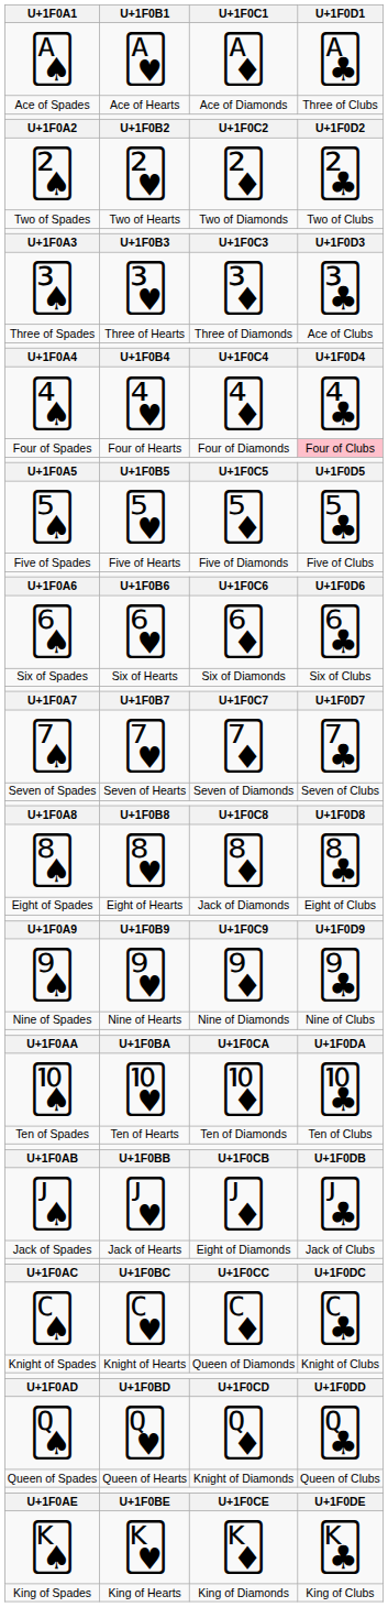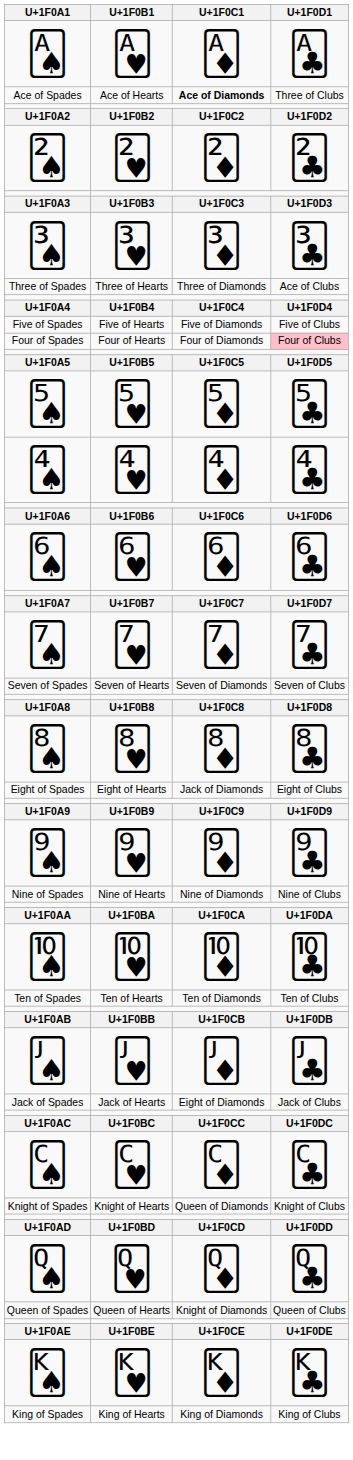 <table class="wikitable unicode" style="text-align:center; font-size:85%;">
 <tr>
 <th>U+1F0A1</th>
 <th>U+1F0B1</th>
 <th>U+1F0C1</th>
 <th>U+1F0D1</th>
 </tr>
 <tr style="font-size:400%;">
 <td>🂡</td>
 <td>🂱</td>
 <td>🃁</td>
 <td>🃑</td>
 </tr>
 <tr>
 <td>Ace of Spades</td>
 <td>Ace of Hearts</td>
-<td>Ace of Diamonds</td>
+<td><strong>Ace of Diamonds</strong></td>
 <td>Three of Clubs</td>
 </tr>
 <tr>
 <td></td>
 </tr>
 <tr>
 <th>U+1F0A2</th>
 <th>U+1F0B2</th>
 <th>U+1F0C2</th>
 <th>U+1F0D2</th>
 </tr>
 <tr style="font-size:400%;">
 <td>🂢</td>
 <td>🂲</td>
 <td>🃂</td>
 <td>🃒</td>
-</tr>
-<tr>
-<td>Two of Spades</td>
-<td>Two of Hearts</td>
-<td>Two of Diamonds</td>
-<td>Two of Clubs</td>
 </tr>
 <tr>
 <td></td>
 </tr>
 <tr>
 <th>U+1F0A3</th>
 <th>U+1F0B3</th>
 <th>U+1F0C3</th>
 <th>U+1F0D3</th>
 </tr>
 <tr style="font-size:400%;">
 <td>🂣</td>
 <td>🂳</td>
 <td>🃃</td>
 <td>🃓</td>
 </tr>
 <tr>
 <td>Three of Spades</td>
 <td>Three of Hearts</td>
 <td>Three of Diamonds</td>
 <td>Ace of Clubs</td>
 </tr>
 <tr>
 <td></td>
 </tr>
 <tr>
 <th>U+1F0A4</th>
 <th>U+1F0B4</th>
 <th>U+1F0C4</th>
 <th>U+1F0D4</th>
 </tr>
-<tr style="font-size:400%;">
-<td>🂤</td>
-<td>🂴</td>
-<td>🃄</td>
-<td>🃔</td>
+<tr>
+<td>Five of Spades</td>
+<td>Five of Hearts</td>
+<td>Five of Diamonds</td>
+<td>Five of Clubs</td>
 </tr>
 <tr>
 <td>Four of Spades</td>
 <td>Four of Hearts</td>
 <td>Four of Diamonds</td>
 <td style="background: pink;">Four of Clubs</td>
 </tr>
 <tr>
 <td></td>
 </tr>
 <tr>
 <th>U+1F0A5</th>
 <th>U+1F0B5</th>
 <th>U+1F0C5</th>
 <th>U+1F0D5</th>
 </tr>
 <tr style="font-size:400%;">
 <td>🂥</td>
 <td>🂵</td>
 <td>🃅</td>
 <td>🃕</td>
 </tr>
-<tr>
-<td>Five of Spades</td>
-<td>Five of Hearts</td>
-<td>Five of Diamonds</td>
-<td>Five of Clubs</td>
+<tr style="font-size:400%;">
+<td>🂤</td>
+<td>🂴</td>
+<td>🃄</td>
+<td>🃔</td>
 </tr>
 <tr>
 <td></td>
 </tr>
 <tr>
 <th>U+1F0A6</th>
 <th>U+1F0B6</th>
 <th>U+1F0C6</th>
 <th>U+1F0D6</th>
 </tr>
 <tr style="font-size:400%;">
 <td>🂦</td>
 <td>🂶</td>
 <td>🃆</td>
 <td>🃖</td>
-</tr>
-<tr>
-<td>Six of Spades</td>
-<td>Six of Hearts</td>
-<td>Six of Diamonds</td>
-<td>Six of Clubs</td>
 </tr>
 <tr>
 <td></td>
 </tr>
 <tr>
 <th>U+1F0A7</th>
 <th>U+1F0B7</th>
 <th>U+1F0C7</th>
 <th>U+1F0D7</th>
 </tr>
 <tr style="font-size:400%;">
 <td>🂧</td>
 <td>🂷</td>
 <td>🃇</td>
 <td>🃗</td>
 </tr>
 <tr>
 <td>Seven of Spades</td>
 <td>Seven of Hearts</td>
 <td>Seven of Diamonds</td>
 <td>Seven of Clubs</td>
 </tr>
 <tr>
 <td></td>
 </tr>
 <tr>
 <th>U+1F0A8</th>
 <th>U+1F0B8</th>
 <th>U+1F0C8</th>
 <th>U+1F0D8</th>
 </tr>
 <tr style="font-size:400%;">
 <td>🂨</td>
 <td>🂸</td>
 <td>🃈</td>
 <td>🃘</td>
 </tr>
 <tr>
 <td>Eight of Spades</td>
 <td>Eight of Hearts</td>
 <td>Jack of Diamonds</td>
 <td>Eight of Clubs</td>
 </tr>
 <tr>
 <td></td>
 </tr>
 <tr>
 <th>U+1F0A9</th>
 <th>U+1F0B9</th>
 <th>U+1F0C9</th>
 <th>U+1F0D9</th>
 </tr>
 <tr style="font-size:400%;">
 <td>🂩</td>
 <td>🂹</td>
 <td>🃉</td>
 <td>🃙</td>
 </tr>
 <tr>
 <td>Nine of Spades</td>
 <td>Nine of Hearts</td>
 <td>Nine of Diamonds</td>
 <td>Nine of Clubs</td>
 </tr>
 <tr>
 <td></td>
 </tr>
 <tr>
 <th>U+1F0AA</th>
 <th>U+1F0BA</th>
 <th>U+1F0CA</th>
 <th>U+1F0DA</th>
 </tr>
 <tr style="font-size:400%;">
 <td>🂪</td>
 <td>🂺</td>
 <td>🃊</td>
 <td>🃚</td>
 </tr>
 <tr>
 <td>Ten of Spades</td>
 <td>Ten of Hearts</td>
 <td>Ten of Diamonds</td>
 <td>Ten of Clubs</td>
 </tr>
 <tr>
 <td></td>
 </tr>
 <tr>
 <th>U+1F0AB</th>
 <th>U+1F0BB</th>
 <th>U+1F0CB</th>
 <th>U+1F0DB</th>
 </tr>
 <tr style="font-size:400%;">
 <td>🂫</td>
 <td>🂻</td>
 <td>🃋</td>
 <td>🃛</td>
 </tr>
 <tr>
 <td>Jack of Spades</td>
 <td>Jack of Hearts</td>
 <td>Eight of Diamonds</td>
 <td>Jack of Clubs</td>
 </tr>
 <tr>
 <td></td>
 </tr>
 <tr>
 <th>U+1F0AC</th>
 <th>U+1F0BC</th>
 <th>U+1F0CC</th>
 <th>U+1F0DC</th>
 </tr>
 <tr style="font-size:400%;">
 <td>🂬</td>
 <td>🂼</td>
 <td>🃌</td>
 <td>🃜</td>
 </tr>
 <tr>
 <td>Knight of Spades</td>
 <td>Knight of Hearts</td>
 <td>Queen of Diamonds</td>
 <td>Knight of Clubs</td>
 </tr>
 <tr>
 <td></td>
 </tr>
 <tr>
 <th>U+1F0AD</th>
 <th>U+1F0BD</th>
 <th>U+1F0CD</th>
 <th>U+1F0DD</th>
 </tr>
 <tr style="font-size:400%;">
 <td>🂭</td>
 <td>🂽</td>
 <td>🃍</td>
 <td>🃝</td>
 </tr>
 <tr>
 <td>Queen of Spades</td>
 <td>Queen of Hearts</td>
 <td>Knight of Diamonds</td>
 <td>Queen of Clubs</td>
 </tr>
 <tr>
 <td></td>
 </tr>
 <tr>
 <th>U+1F0AE</th>
 <th>U+1F0BE</th>
 <th>U+1F0CE</th>
 <th>U+1F0DE</th>
 </tr>
 <tr style="font-size:400%;">
 <td>🂮</td>
 <td>🂾</td>
 <td>🃎</td>
 <td>🃞</td>
 </tr>
 <tr>
 <td>King of Spades</td>
 <td>King of Hearts</td>
 <td>King of Diamonds</td>
 <td>King of Clubs</td>
 </tr>
 </table>
